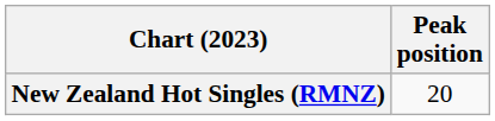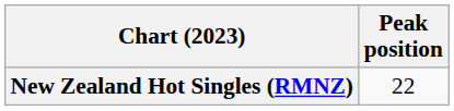 <table class="wikitable plainrowheaders" style="text-align:center">
 <tr>
 <th scope="col">Chart (2023)</th>
 <th scope="col">Peak<br>position</th>
 </tr>
 <tr>
 <th scope="row">New Zealand Hot Singles (<a href='#'>RMNZ</a>)</th>
-<td>20</td>
+<td>22</td>
 </tr>
 </table>
